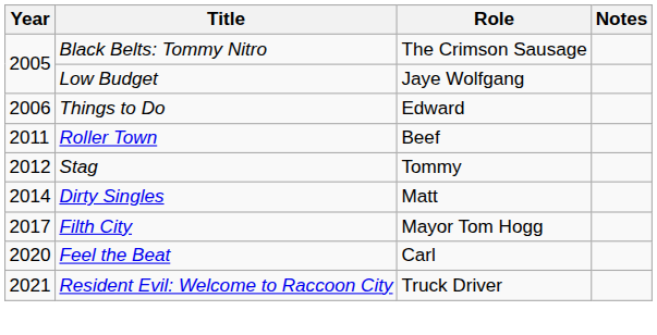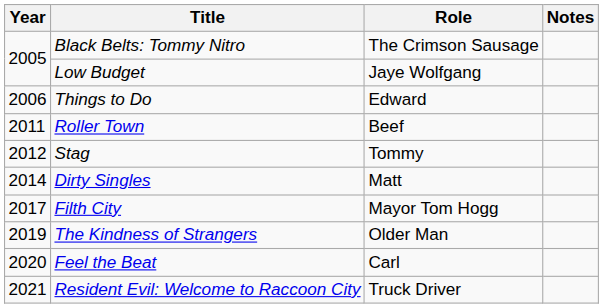 <table class="wikitable sortable">
 <tr>
 <th>Year</th>
 <th>Title</th>
 <th>Role</th>
 <th class="unsortable">Notes</th>
 </tr>
 <tr>
 <td rowspan="2">2005</td>
 <td><em>Black Belts: Tommy Nitro</em></td>
 <td>The Crimson Sausage</td>
 <td></td>
 </tr>
 <tr>
 <td><em>Low Budget</em></td>
 <td>Jaye Wolfgang</td>
 <td></td>
 </tr>
 <tr>
 <td>2006</td>
 <td><em>Things to Do</em></td>
 <td>Edward</td>
 <td></td>
 </tr>
 <tr>
 <td>2011</td>
 <td><em><a href='#'>Roller Town</a></em></td>
 <td>Beef</td>
 <td></td>
 </tr>
 <tr>
 <td>2012</td>
 <td><em>Stag</em></td>
 <td>Tommy</td>
 <td></td>
 </tr>
 <tr>
 <td>2014</td>
 <td><em><a href='#'>Dirty Singles</a></em></td>
 <td>Matt</td>
 <td></td>
 </tr>
 <tr>
 <td>2017</td>
 <td><em><a href='#'>Filth City</a></em></td>
 <td>Mayor Tom Hogg</td>
 <td></td>
 </tr>
 <tr>
+<td>2019</td>
+<td data-sort-value="Kindness of Strangers, The"><em><a href='#'>The Kindness of Strangers</a></em></td>
+<td>Older Man</td>
+<td></td>
+</tr>
+<tr>
 <td>2020</td>
 <td><em><a href='#'>Feel the Beat</a></em></td>
 <td>Carl</td>
 <td></td>
 </tr>
 <tr>
 <td>2021</td>
 <td><em><a href='#'>Resident Evil: Welcome to Raccoon City</a></em></td>
 <td>Truck Driver</td>
 <td></td>
 </tr>
 </table>
